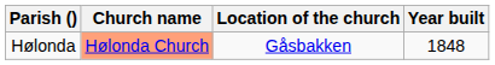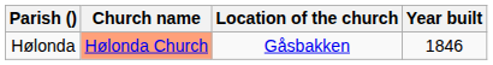 <table class="wikitable" style="text-align:center">
 <tr>
 <th>Parish ()</th>
 <th>Church name</th>
 <th>Location of the church</th>
 <th>Year built</th>
 </tr>
 <tr>
 <td rowspan="1">Hølonda</td>
 <td style="background: lightsalmon;"><a href='#'>Hølonda Church</a></td>
 <td><a href='#'>Gåsbakken</a></td>
-<td>1848</td>
+<td>1846</td>
 </tr>
 </table>
